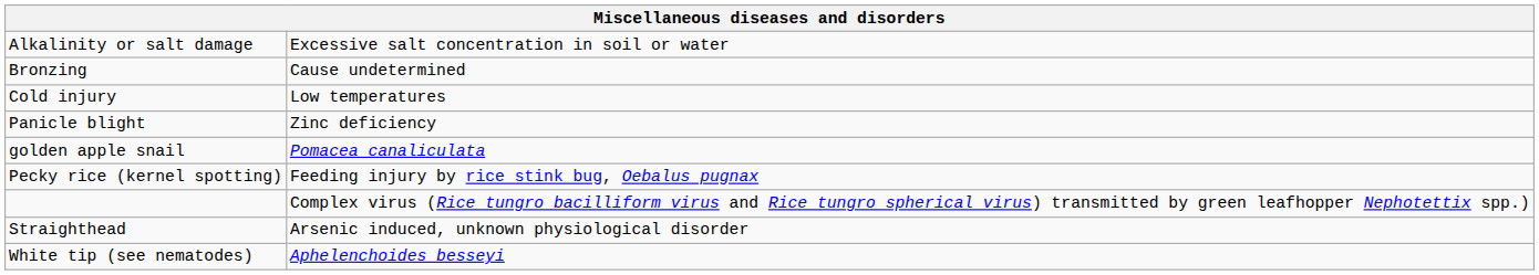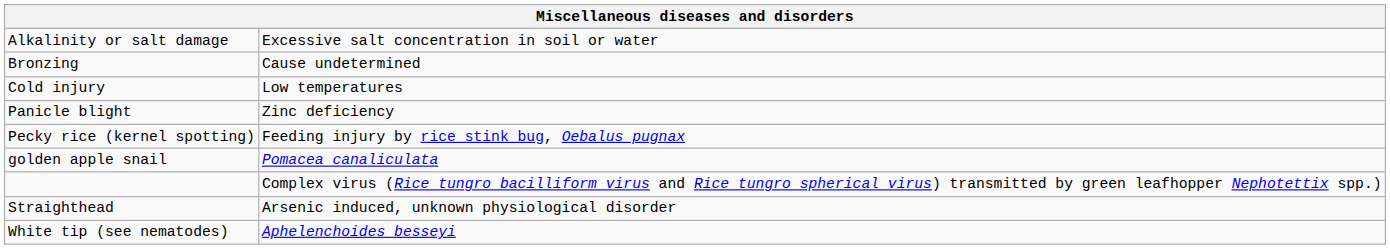 <table class="wikitable" style="clear">
 <tr>
 <th colspan=2>Miscellaneous diseases and disorders<br></th>
 </tr>
 <tr>
 <td>Alkalinity or salt damage</td>
 <td>Excessive salt concentration in soil or water</td>
 </tr>
 <tr>
 <td>Bronzing</td>
 <td>Cause undetermined</td>
 </tr>
 <tr>
 <td>Cold injury</td>
 <td>Low temperatures</td>
 </tr>
 <tr ¡↑↓•¶∞>
 <td>Panicle blight</td>
 <td>Zinc deficiency</td>
 </tr>
 <tr>
+<td>Pecky rice (kernel spotting)</td>
+<td>Feeding injury by <a href='#'>rice stink bug</a>, <em><a href='#'>Oebalus pugnax</a></em></td>
+</tr>
+<tr>
 <td>golden apple snail</td>
 <td><em><a href='#'>Pomacea canaliculata</a></em></td>
-</tr>
-<tr>
-<td>Pecky rice (kernel spotting)</td>
-<td>Feeding injury by <a href='#'>rice stink bug</a>, <em><a href='#'>Oebalus pugnax</a></em></td>
 </tr>
 <tr>
 <td></td>
 <td>Complex virus (<em><a href='#'>Rice tungro bacilliform virus</a></em> and <em><a href='#'>Rice tungro spherical virus</a></em>) transmitted by green leafhopper <em><a href='#'>Nephotettix</a></em> spp.)</td>
 </tr>
 <tr>
 <td>Straighthead</td>
 <td>Arsenic induced, unknown physiological disorder</td>
 </tr>
 <tr>
 <td>White tip (see nematodes)</td>
 <td><em><a href='#'>Aphelenchoides besseyi</a></em></td>
 </tr>
 </table>
